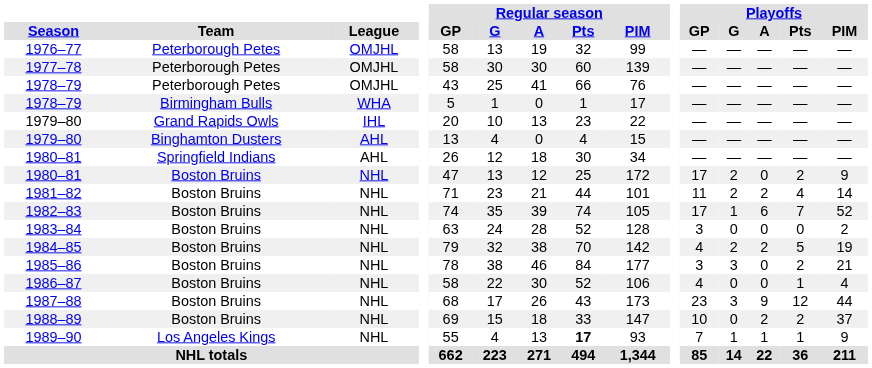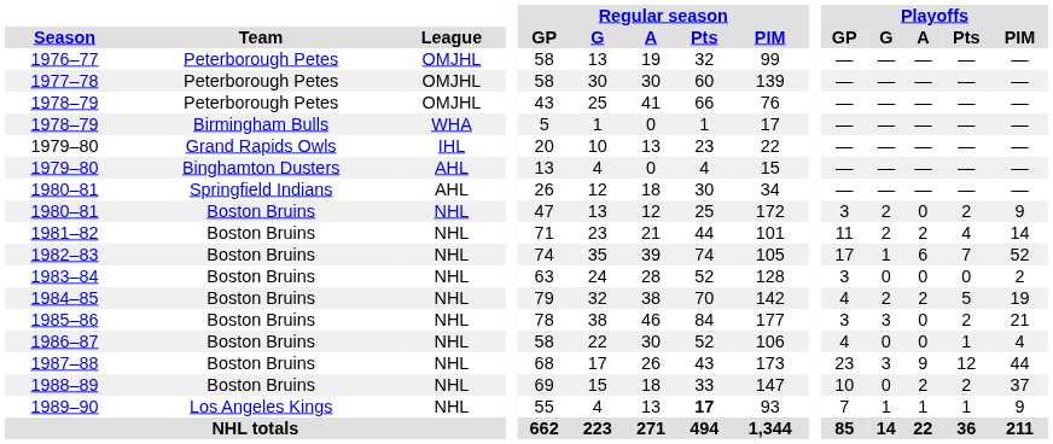 <table border="0" cellpadding="1" cellspacing="0" style="text-align:center; width:60em;">
 <tr style="background:#e0e0e0;">
 <th colspan="3"  bgcolor="#ffffff"> </th>
 <th rowspan="99" bgcolor="#ffffff"> </th>
 <th colspan="5"><a href='#'>Regular season</a></th>
 <th rowspan="99" bgcolor="#ffffff"> </th>
 <th colspan="5"><a href='#'>Playoffs</a></th>
 </tr>
 <tr style="background:#e0e0e0;">
 <th><a href='#'>Season</a></th>
 <th>Team</th>
 <th>League</th>
 <th>GP</th>
 <th><a href='#'>G</a></th>
 <th><a href='#'>A</a></th>
 <th><a href='#'>Pts</a></th>
 <th><a href='#'>PIM</a></th>
 <th>GP</th>
 <th>G</th>
 <th>A</th>
 <th>Pts</th>
 <th>PIM</th>
 </tr>
 <tr>
 <td><a href='#'>1976–77</a></td>
 <td><a href='#'>Peterborough Petes</a></td>
 <td><a href='#'>OMJHL</a></td>
 <td>58</td>
 <td>13</td>
 <td>19</td>
 <td>32</td>
 <td>99</td>
 <td>—</td>
 <td>—</td>
 <td>—</td>
 <td>—</td>
 <td>—</td>
 </tr>
 <tr style="background:#f0f0f0;">
 <td><a href='#'>1977–78</a></td>
 <td>Peterborough Petes</td>
 <td>OMJHL</td>
 <td>58</td>
 <td>30</td>
 <td>30</td>
 <td>60</td>
 <td>139</td>
 <td>—</td>
 <td>—</td>
 <td>—</td>
 <td>—</td>
 <td>—</td>
 </tr>
 <tr>
 <td><a href='#'>1978–79</a></td>
 <td>Peterborough Petes</td>
 <td>OMJHL</td>
 <td>43</td>
 <td>25</td>
 <td>41</td>
 <td>66</td>
 <td>76</td>
 <td>—</td>
 <td>—</td>
 <td>—</td>
 <td>—</td>
 <td>—</td>
 </tr>
 <tr style="background:#f0f0f0;">
 <td><a href='#'>1978–79</a></td>
 <td><a href='#'>Birmingham Bulls</a></td>
 <td><a href='#'>WHA</a></td>
 <td>5</td>
 <td>1</td>
 <td>0</td>
 <td>1</td>
 <td>17</td>
 <td>—</td>
 <td>—</td>
 <td>—</td>
 <td>—</td>
 <td>—</td>
 </tr>
 <tr>
 <td>1979–80</td>
 <td><a href='#'>Grand Rapids Owls</a></td>
 <td><a href='#'>IHL</a></td>
 <td>20</td>
 <td>10</td>
 <td>13</td>
 <td>23</td>
 <td>22</td>
 <td>—</td>
 <td>—</td>
 <td>—</td>
 <td>—</td>
 <td>—</td>
 </tr>
 <tr style="background:#f0f0f0;">
 <td><a href='#'>1979–80</a></td>
 <td><a href='#'>Binghamton Dusters</a></td>
 <td><a href='#'>AHL</a></td>
 <td>13</td>
 <td>4</td>
 <td>0</td>
 <td>4</td>
 <td>15</td>
 <td>—</td>
 <td>—</td>
 <td>—</td>
 <td>—</td>
 <td>—</td>
 </tr>
 <tr>
 <td><a href='#'>1980–81</a></td>
 <td><a href='#'>Springfield Indians</a></td>
 <td>AHL</td>
 <td>26</td>
 <td>12</td>
 <td>18</td>
 <td>30</td>
 <td>34</td>
 <td>—</td>
 <td>—</td>
 <td>—</td>
 <td>—</td>
 <td>—</td>
 </tr>
 <tr style="background:#f0f0f0;">
 <td><a href='#'>1980–81</a></td>
 <td><a href='#'>Boston Bruins</a></td>
 <td><a href='#'>NHL</a></td>
 <td>47</td>
 <td>13</td>
 <td>12</td>
 <td>25</td>
 <td>172</td>
-<td>17</td>
+<td>3</td>
 <td>2</td>
 <td>0</td>
 <td>2</td>
 <td>9</td>
 </tr>
 <tr>
 <td><a href='#'>1981–82</a></td>
 <td>Boston Bruins</td>
 <td>NHL</td>
 <td>71</td>
 <td>23</td>
 <td>21</td>
 <td>44</td>
 <td>101</td>
 <td>11</td>
 <td>2</td>
 <td>2</td>
 <td>4</td>
 <td>14</td>
 </tr>
 <tr style="background:#f0f0f0;">
 <td><a href='#'>1982–83</a></td>
 <td>Boston Bruins</td>
 <td>NHL</td>
 <td>74</td>
 <td>35</td>
 <td>39</td>
 <td>74</td>
 <td>105</td>
 <td>17</td>
 <td>1</td>
 <td>6</td>
 <td>7</td>
 <td>52</td>
 </tr>
 <tr>
 <td><a href='#'>1983–84</a></td>
 <td>Boston Bruins</td>
 <td>NHL</td>
 <td>63</td>
 <td>24</td>
 <td>28</td>
 <td>52</td>
 <td>128</td>
 <td>3</td>
 <td>0</td>
 <td>0</td>
 <td>0</td>
 <td>2</td>
 </tr>
 <tr style="background:#f0f0f0;">
 <td><a href='#'>1984–85</a></td>
 <td>Boston Bruins</td>
 <td>NHL</td>
 <td>79</td>
 <td>32</td>
 <td>38</td>
 <td>70</td>
 <td>142</td>
 <td>4</td>
 <td>2</td>
 <td>2</td>
 <td>5</td>
 <td>19</td>
 </tr>
 <tr>
 <td><a href='#'>1985–86</a></td>
 <td>Boston Bruins</td>
 <td>NHL</td>
 <td>78</td>
 <td>38</td>
 <td>46</td>
 <td>84</td>
 <td>177</td>
 <td>3</td>
 <td>3</td>
 <td>0</td>
 <td>2</td>
 <td>21</td>
 </tr>
 <tr style="background:#f0f0f0;">
 <td><a href='#'>1986–87</a></td>
 <td>Boston Bruins</td>
 <td>NHL</td>
 <td>58</td>
 <td>22</td>
 <td>30</td>
 <td>52</td>
 <td>106</td>
 <td>4</td>
 <td>0</td>
 <td>0</td>
 <td>1</td>
 <td>4</td>
 </tr>
 <tr>
 <td><a href='#'>1987–88</a></td>
 <td>Boston Bruins</td>
 <td>NHL</td>
 <td>68</td>
 <td>17</td>
 <td>26</td>
 <td>43</td>
 <td>173</td>
 <td>23</td>
 <td>3</td>
 <td>9</td>
 <td>12</td>
 <td>44</td>
 </tr>
 <tr style="background:#f0f0f0;">
 <td><a href='#'>1988–89</a></td>
 <td>Boston Bruins</td>
 <td>NHL</td>
 <td>69</td>
 <td>15</td>
 <td>18</td>
 <td>33</td>
 <td>147</td>
 <td>10</td>
 <td>0</td>
 <td>2</td>
 <td>2</td>
 <td>37</td>
 </tr>
 <tr>
 <td><a href='#'>1989–90</a></td>
 <td><a href='#'>Los Angeles Kings</a></td>
 <td>NHL</td>
 <td>55</td>
 <td>4</td>
 <td>13</td>
 <td><strong>17</strong></td>
 <td>93</td>
 <td>7</td>
 <td>1</td>
 <td>1</td>
 <td>1</td>
 <td>9</td>
 </tr>
 <tr style="background:#e0e0e0;">
 <th colspan="3">NHL totals</th>
 <th>662</th>
 <th>223</th>
 <th>271</th>
 <th>494</th>
 <th>1,344</th>
 <th>85</th>
 <th>14</th>
 <th>22</th>
 <th>36</th>
 <th>211</th>
 </tr>
 </table>
